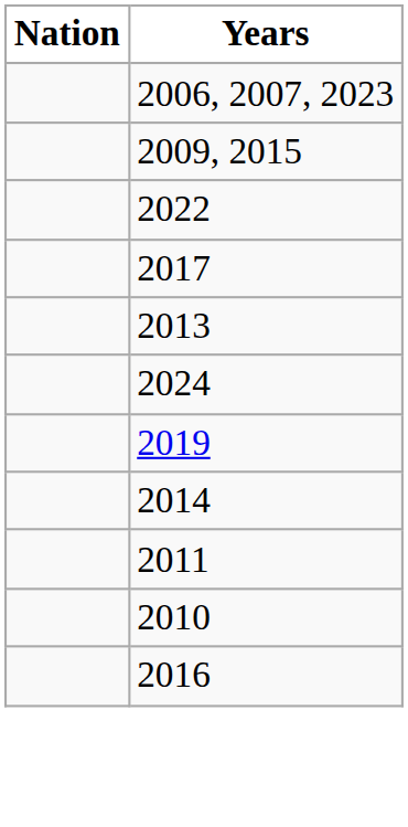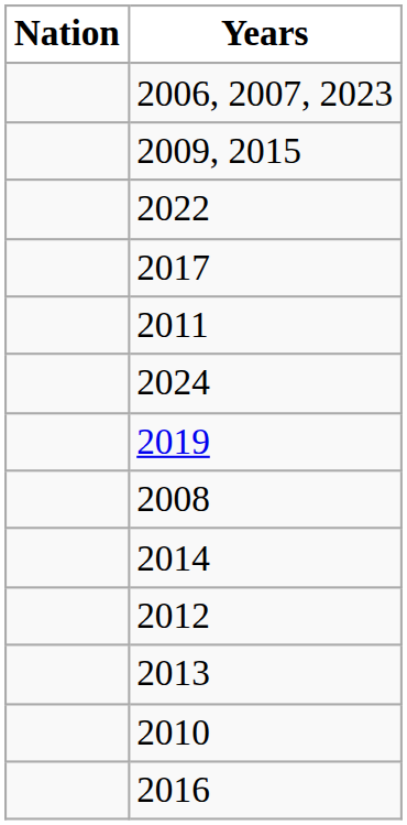 <table class="wikitable collapsible">
 <tr>
 <th style="background:white;">Nation</th>
 <th style="background:white;">Years</th>
 </tr>
 <tr>
 <td></td>
 <td>2006, 2007, 2023</td>
 </tr>
 <tr>
 <td></td>
 <td>2009, 2015</td>
 </tr>
 <tr>
 <td></td>
 <td>2022</td>
 </tr>
 <tr>
 <td></td>
 <td>2017</td>
 </tr>
 <tr>
 <td></td>
-<td>2013</td>
+<td>2011</td>
 </tr>
 <tr>
 <td></td>
 <td>2024</td>
 </tr>
 <tr>
 <td></td>
 <td><a href='#'>2019</a></td>
 </tr>
 <tr>
 <td></td>
+<td>2008</td>
+</tr>
+<tr>
+<td></td>
 <td>2014</td>
 </tr>
 <tr>
 <td></td>
-<td>2011</td>
+<td>2012</td>
+</tr>
+<tr>
+<td></td>
+<td>2013</td>
 </tr>
 <tr>
 <td></td>
 <td>2010</td>
 </tr>
 <tr>
 <td></td>
 <td>2016</td>
 </tr>
 </table>
